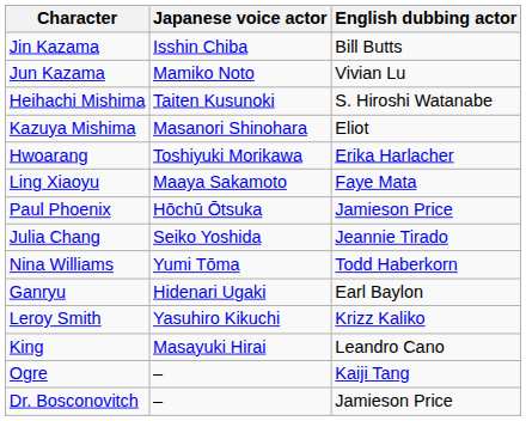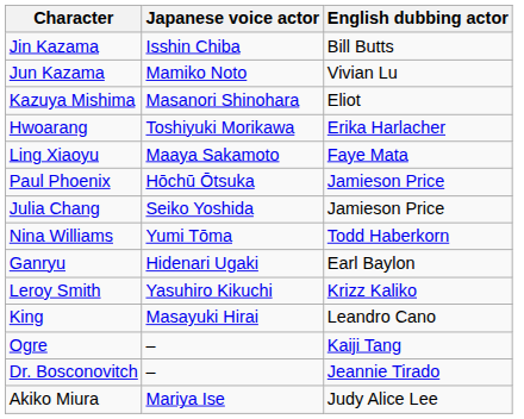 <table class="wikitable">
 <tr>
 <th>Character</th>
 <th>Japanese voice actor</th>
 <th>English dubbing actor</th>
 </tr>
 <tr>
 <td><a href='#'>Jin Kazama</a></td>
 <td><a href='#'>Isshin Chiba</a></td>
 <td>Bill Butts</td>
 </tr>
 <tr>
 <td><a href='#'>Jun Kazama</a></td>
 <td><a href='#'>Mamiko Noto</a></td>
 <td>Vivian Lu</td>
-</tr>
-<tr>
-<td><a href='#'>Heihachi Mishima</a></td>
-<td><a href='#'>Taiten Kusunoki</a></td>
-<td>S. Hiroshi Watanabe</td>
 </tr>
 <tr>
 <td><a href='#'>Kazuya Mishima</a></td>
 <td><a href='#'>Masanori Shinohara</a></td>
 <td>Eliot</td>
 </tr>
 <tr>
 <td><a href='#'>Hwoarang</a></td>
 <td><a href='#'>Toshiyuki Morikawa</a></td>
 <td><a href='#'>Erika Harlacher</a></td>
 </tr>
 <tr>
 <td><a href='#'>Ling Xiaoyu</a></td>
 <td><a href='#'>Maaya Sakamoto</a></td>
 <td><a href='#'>Faye Mata</a></td>
 </tr>
 <tr>
 <td><a href='#'>Paul Phoenix</a></td>
 <td><a href='#'>Hōchū Ōtsuka</a></td>
 <td><a href='#'>Jamieson Price</a></td>
 </tr>
 <tr>
 <td><a href='#'>Julia Chang</a></td>
 <td><a href='#'>Seiko Yoshida</a></td>
-<td><a href='#'>Jeannie Tirado</a></td>
+<td>Jamieson Price</td>
 </tr>
 <tr>
 <td><a href='#'>Nina Williams</a></td>
 <td><a href='#'>Yumi Tōma</a></td>
 <td><a href='#'>Todd Haberkorn</a></td>
 </tr>
 <tr>
 <td><a href='#'>Ganryu</a></td>
 <td><a href='#'>Hidenari Ugaki</a></td>
 <td>Earl Baylon</td>
 </tr>
 <tr>
 <td><a href='#'>Leroy Smith</a></td>
 <td><a href='#'>Yasuhiro Kikuchi</a></td>
 <td><a href='#'>Krizz Kaliko</a></td>
 </tr>
 <tr>
 <td><a href='#'>King</a></td>
 <td><a href='#'>Masayuki Hirai</a></td>
 <td>Leandro Cano</td>
 </tr>
 <tr>
 <td><a href='#'>Ogre</a></td>
 <td>–</td>
 <td><a href='#'>Kaiji Tang</a></td>
 </tr>
 <tr>
 <td><a href='#'>Dr. Bosconovitch</a></td>
 <td>–</td>
-<td>Jamieson Price</td>
+<td><a href='#'>Jeannie Tirado</a></td>
+</tr>
+<tr>
+<td>Akiko Miura</td>
+<td><a href='#'>Mariya Ise</a></td>
+<td>Judy Alice Lee</td>
 </tr>
 </table>
